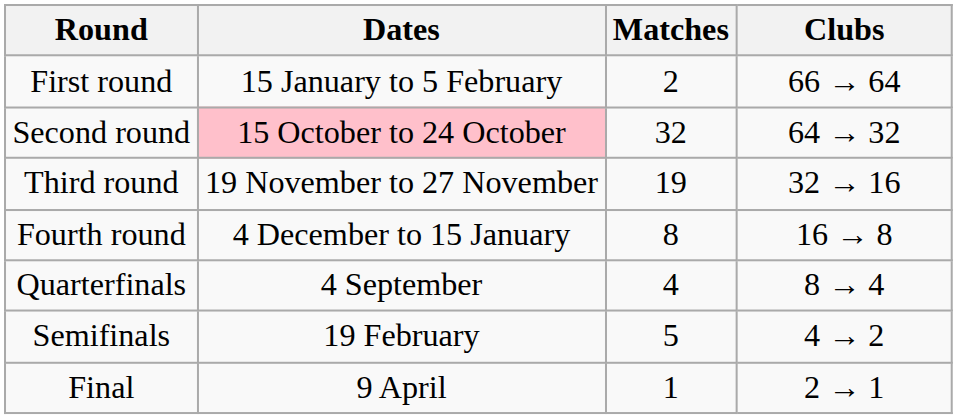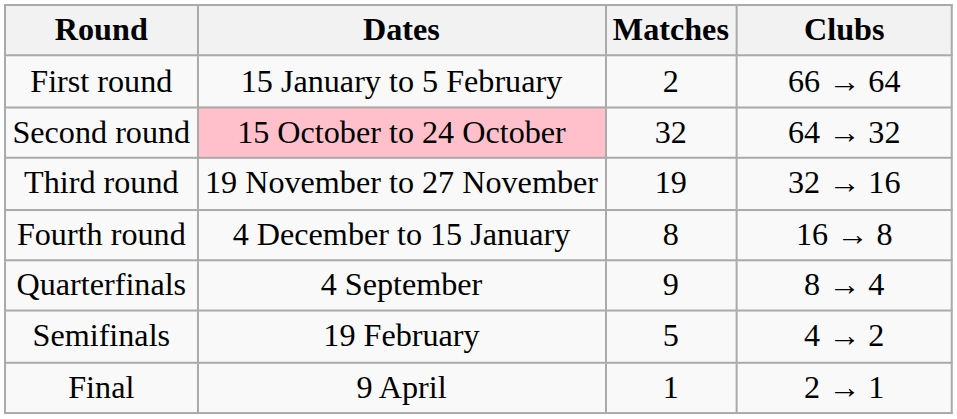 <table class="wikitable">
 <tr>
 <th>Round</th>
 <th>Dates</th>
 <th>Matches</th>
 <th width=100>Clubs</th>
 </tr>
 <tr align=center>
 <td>First round</td>
 <td>15 January to 5 February</td>
 <td>2</td>
 <td>66 → 64</td>
 </tr>
 <tr align=center>
 <td>Second round</td>
 <td style="background: pink;">15 October to 24 October</td>
 <td>32</td>
 <td>64 → 32</td>
 </tr>
 <tr align=center>
 <td>Third round</td>
 <td>19 November to 27 November</td>
 <td>19</td>
 <td>32 → 16</td>
 </tr>
 <tr align=center>
 <td>Fourth round</td>
 <td>4 December to 15 January</td>
 <td>8</td>
 <td>16 → 8</td>
 </tr>
 <tr align=center>
 <td>Quarterfinals</td>
 <td>4 September</td>
-<td>4</td>
+<td>9</td>
 <td>8 → 4</td>
 </tr>
 <tr align=center>
 <td>Semifinals</td>
 <td>19 February</td>
 <td>5</td>
 <td>4 → 2</td>
 </tr>
 <tr align=center>
 <td>Final</td>
 <td>9 April</td>
 <td>1</td>
 <td>2 → 1</td>
 </tr>
 </table>
